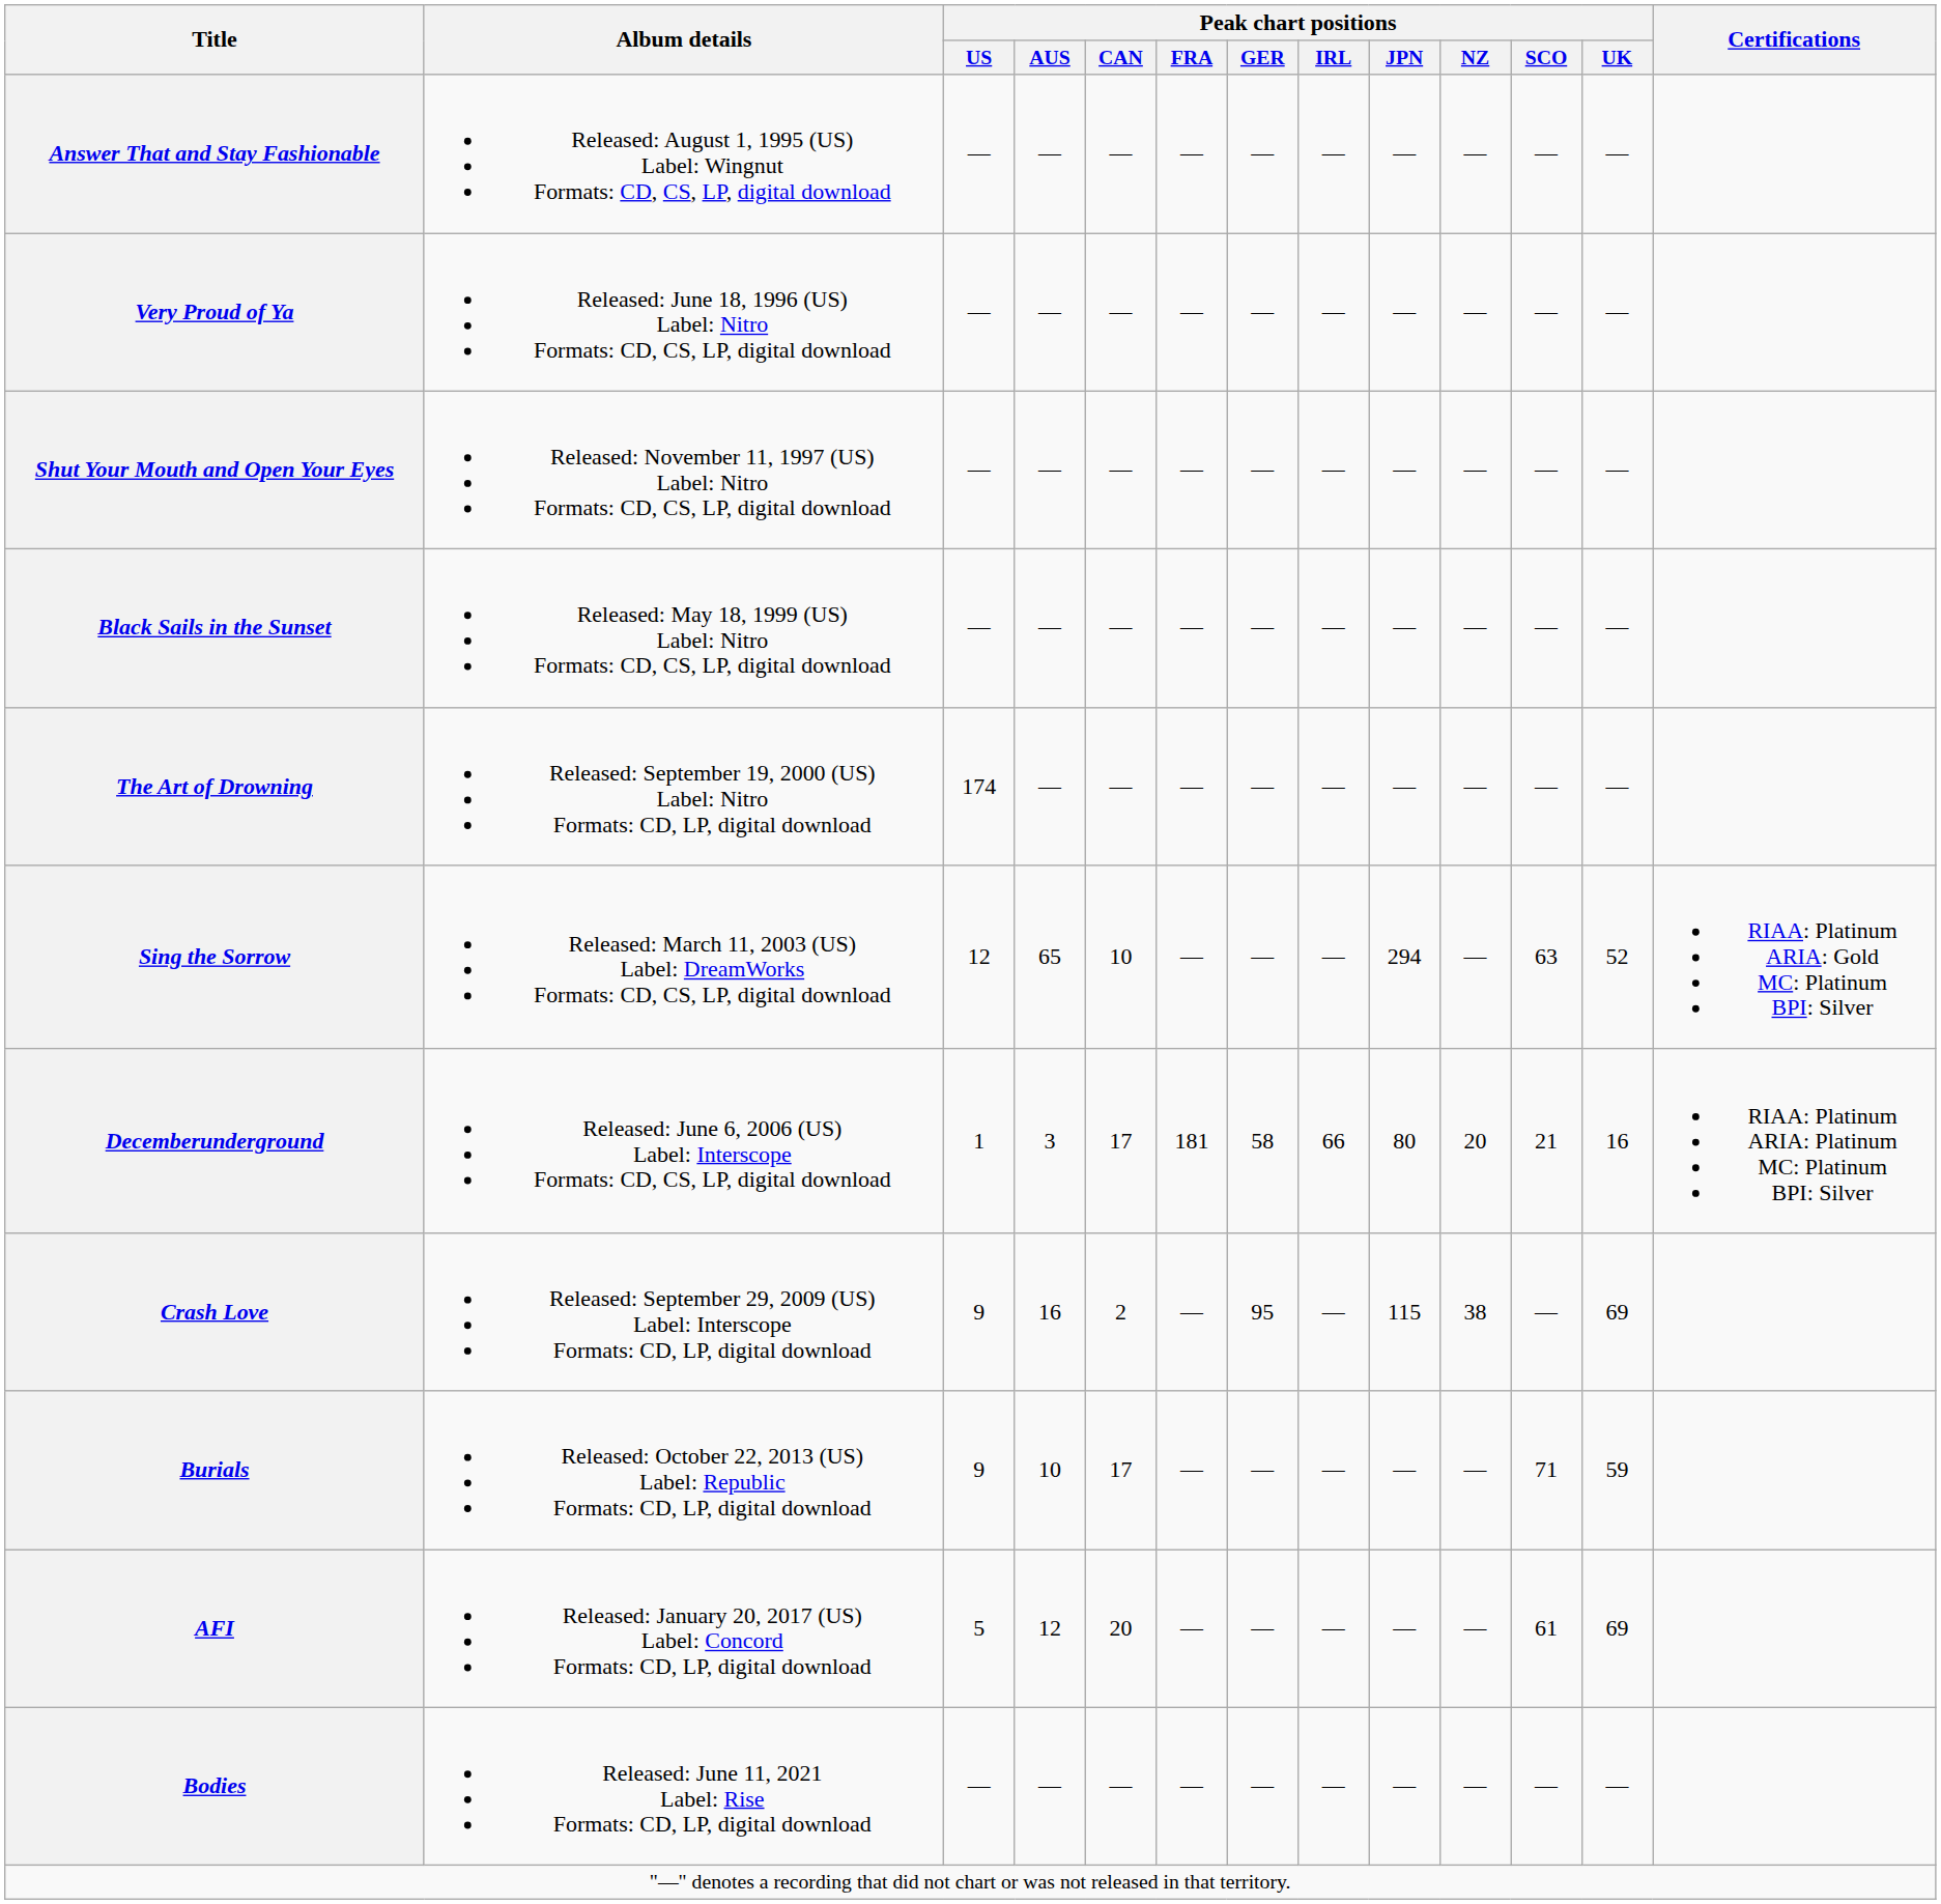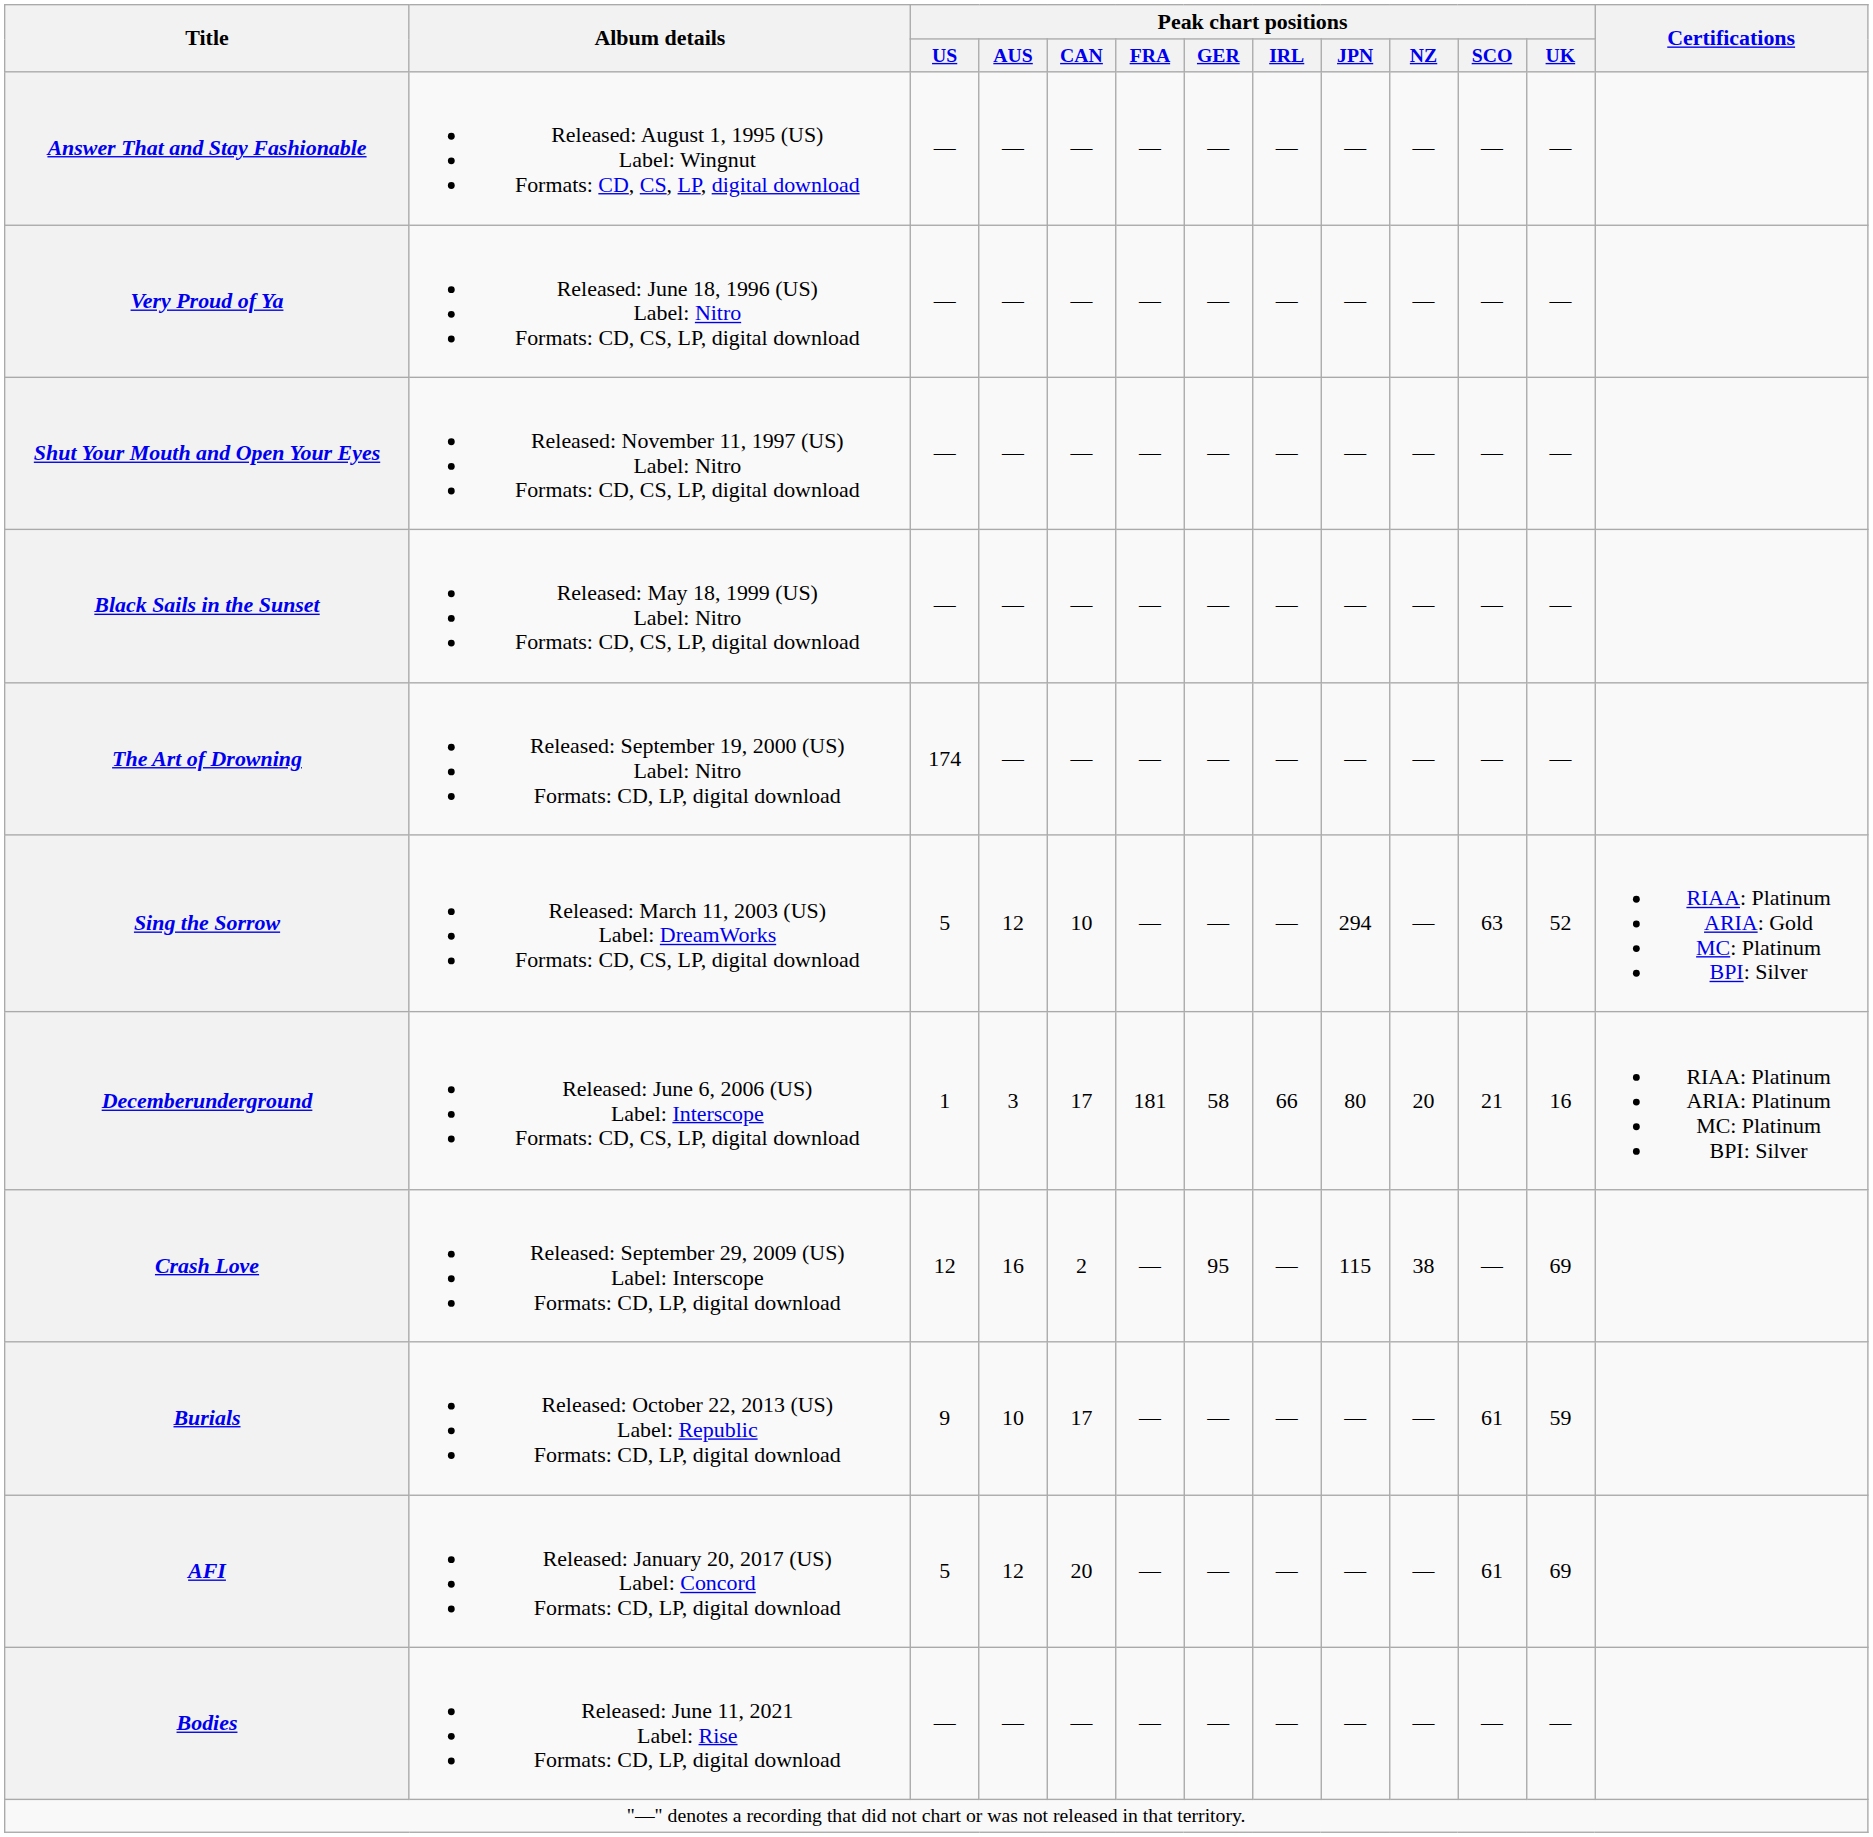 <table class="wikitable plainrowheaders" style="text-align:center">
 <tr>
 <th scope="col" rowspan="2" style="width:18em;">Title</th>
 <th scope="col" rowspan="2" style="width:22.4em;">Album details</th>
 <th scope="col" colspan="10">Peak chart positions</th>
 <th scope="col" rowspan="2" style="width:12em;"><a href='#'>Certifications</a></th>
 </tr>
 <tr>
 <th scope="col" style="width:3em;font-size:90%;"><a href='#'>US</a><br></th>
 <th scope="col" style="width:3em;font-size:90%;"><a href='#'>AUS</a><br></th>
 <th scope="col" style="width:3em;font-size:90%;"><a href='#'>CAN</a><br></th>
 <th scope="col" style="width:3em;font-size:90%;"><a href='#'>FRA</a><br></th>
 <th scope="col" style="width:3em;font-size:90%;"><a href='#'>GER</a><br></th>
 <th scope="col" style="width:3em;font-size:90%;"><a href='#'>IRL</a><br></th>
 <th scope="col" style="width:3em;font-size:90%;"><a href='#'>JPN</a><br></th>
 <th scope="col" style="width:3em;font-size:90%;"><a href='#'>NZ</a><br></th>
 <th scope="col" style="width:3em;font-size:90%;"><a href='#'>SCO</a><br></th>
 <th scope="col" style="width:3em;font-size:90%;"><a href='#'>UK</a><br></th>
 </tr>
 <tr>
 <th scope="row"><em><a href='#'>Answer That and Stay Fashionable</a></em></th>
 <td><br><ul><li>Released: August 1, 1995 <span>(US)</span></li><li>Label: Wingnut</li><li>Formats: <a href='#'>CD</a>, <a href='#'>CS</a>, <a href='#'>LP</a>, <a href='#'>digital download</a></li></ul></td>
 <td>—</td>
 <td>—</td>
 <td>—</td>
 <td>—</td>
 <td>—</td>
 <td>—</td>
 <td>—</td>
 <td>—</td>
 <td>—</td>
 <td>—</td>
 <td></td>
 </tr>
 <tr>
 <th scope="row"><em><a href='#'>Very Proud of Ya</a></em></th>
 <td><br><ul><li>Released: June 18, 1996 <span>(US)</span></li><li>Label: <a href='#'>Nitro</a></li><li>Formats: CD, CS, LP, digital download</li></ul></td>
 <td>—</td>
 <td>—</td>
 <td>—</td>
 <td>—</td>
 <td>—</td>
 <td>—</td>
 <td>—</td>
 <td>—</td>
 <td>—</td>
 <td>—</td>
 <td></td>
 </tr>
 <tr>
 <th scope="row"><em><a href='#'>Shut Your Mouth and Open Your Eyes</a></em></th>
 <td><br><ul><li>Released: November 11, 1997 <span>(US)</span></li><li>Label: Nitro</li><li>Formats: CD, CS, LP, digital download</li></ul></td>
 <td>—</td>
 <td>—</td>
 <td>—</td>
 <td>—</td>
 <td>—</td>
 <td>—</td>
 <td>—</td>
 <td>—</td>
 <td>—</td>
 <td>—</td>
 <td></td>
 </tr>
 <tr>
 <th scope="row"><em><a href='#'>Black Sails in the Sunset</a></em></th>
 <td><br><ul><li>Released: May 18, 1999 <span>(US)</span></li><li>Label: Nitro</li><li>Formats: CD, CS, LP, digital download</li></ul></td>
 <td>—</td>
 <td>—</td>
 <td>—</td>
 <td>—</td>
 <td>—</td>
 <td>—</td>
 <td>—</td>
 <td>—</td>
 <td>—</td>
 <td>—</td>
 <td></td>
 </tr>
 <tr>
 <th scope="row"><em><a href='#'>The Art of Drowning</a></em></th>
 <td><br><ul><li>Released: September 19, 2000 <span>(US)</span></li><li>Label: Nitro</li><li>Formats: CD, LP, digital download</li></ul></td>
 <td>174</td>
 <td>—</td>
 <td>—</td>
 <td>—</td>
 <td>—</td>
 <td>—</td>
 <td>—</td>
 <td>—</td>
 <td>—</td>
 <td>—</td>
 <td></td>
 </tr>
 <tr>
 <th scope="row"><em><a href='#'>Sing the Sorrow</a></em></th>
 <td><br><ul><li>Released: March 11, 2003 <span>(US)</span></li><li>Label: <a href='#'>DreamWorks</a></li><li>Formats: CD, CS, LP, digital download</li></ul></td>
+<td>5</td>
 <td>12</td>
-<td>65</td>
 <td>10</td>
 <td>—</td>
 <td>—</td>
 <td>—</td>
 <td>294</td>
 <td>—</td>
 <td>63</td>
 <td>52</td>
 <td><br><ul><li><a href='#'>RIAA</a>: Platinum</li><li><a href='#'>ARIA</a>: Gold</li><li><a href='#'>MC</a>: Platinum</li><li><a href='#'>BPI</a>: Silver</li></ul></td>
 </tr>
 <tr>
 <th scope="row"><em><a href='#'>Decemberunderground</a></em></th>
 <td><br><ul><li>Released: June 6, 2006 <span>(US)</span></li><li>Label: <a href='#'>Interscope</a></li><li>Formats: CD, CS, LP, digital download</li></ul></td>
 <td>1</td>
 <td>3</td>
 <td>17</td>
 <td>181</td>
 <td>58</td>
 <td>66</td>
 <td>80</td>
 <td>20</td>
 <td>21</td>
 <td>16</td>
 <td><br><ul><li>RIAA: Platinum</li><li>ARIA: Platinum</li><li>MC: Platinum</li><li>BPI: Silver</li></ul></td>
 </tr>
 <tr>
 <th scope="row"><em><a href='#'>Crash Love</a></em></th>
 <td><br><ul><li>Released: September 29, 2009 <span>(US)</span></li><li>Label: Interscope</li><li>Formats: CD, LP, digital download</li></ul></td>
-<td>9</td>
+<td>12</td>
 <td>16</td>
 <td>2</td>
 <td>—</td>
 <td>95</td>
 <td>—</td>
 <td>115</td>
 <td>38</td>
 <td>—</td>
 <td>69</td>
 <td></td>
 </tr>
 <tr>
 <th scope="row"><em><a href='#'>Burials</a></em></th>
 <td><br><ul><li>Released: October 22, 2013 <span>(US)</span></li><li>Label: <a href='#'>Republic</a></li><li>Formats: CD, LP, digital download</li></ul></td>
 <td>9</td>
 <td>10</td>
 <td>17</td>
 <td>—</td>
 <td>—</td>
 <td>—</td>
 <td>—</td>
 <td>—</td>
-<td>71</td>
+<td>61</td>
 <td>59</td>
 <td></td>
 </tr>
 <tr>
 <th scope="row"><em><a href='#'>AFI</a></em></th>
 <td><br><ul><li>Released: January 20, 2017 <span>(US)</span></li><li>Label: <a href='#'>Concord</a></li><li>Formats: CD, LP, digital download</li></ul></td>
 <td>5</td>
 <td>12</td>
 <td>20</td>
 <td>—</td>
 <td>—</td>
 <td>—</td>
 <td>—</td>
 <td>—</td>
 <td>61</td>
 <td>69</td>
 <td></td>
 </tr>
 <tr>
 <th scope="row"><em><a href='#'>Bodies</a></em></th>
 <td><br><ul><li>Released: June 11, 2021</li><li>Label: <a href='#'>Rise</a></li><li>Formats: CD, LP, digital download</li></ul></td>
 <td>—</td>
 <td>—</td>
 <td>—</td>
 <td>—</td>
 <td>—</td>
 <td>—</td>
 <td>—</td>
 <td>—</td>
 <td>—</td>
 <td>—</td>
 <td></td>
 </tr>
 <tr>
 <td colspan="14" style="font-size:90%">"—" denotes a recording that did not chart or was not released in that territory.</td>
 </tr>
 </table>
